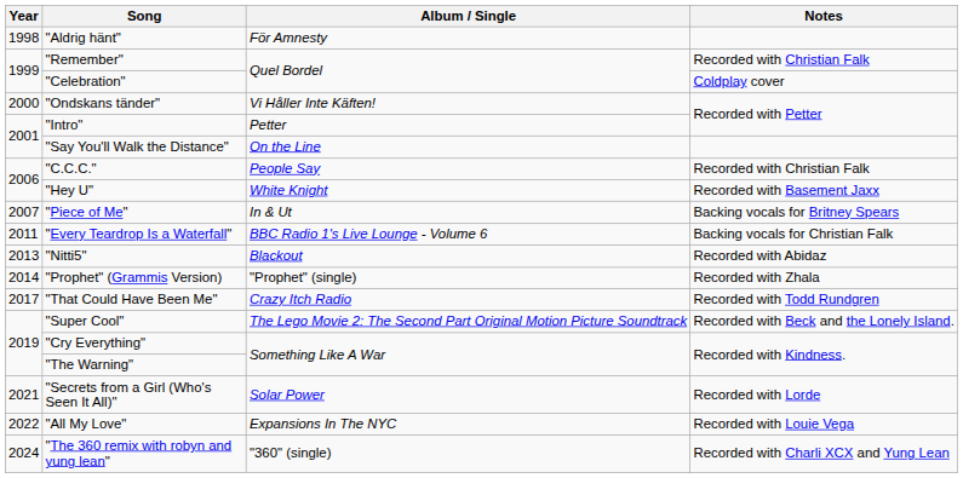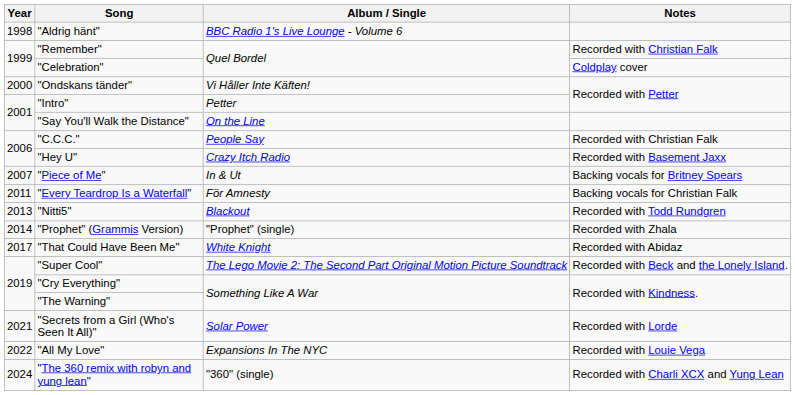 <table class="wikitable">
 <tr>
 <th>Year</th>
 <th style="width:230px;">Song</th>
 <th>Album / Single</th>
 <th>Notes</th>
 </tr>
 <tr>
 <td>1998</td>
 <td>"Aldrig hänt"</td>
-<td><em>För Amnesty</em></td>
+<td><em><a href='#'>BBC Radio 1's Live Lounge</a> - Volume 6</em></td>
 <td></td>
 </tr>
 <tr>
 <td rowspan="2">1999</td>
 <td>"Remember"</td>
 <td rowspan="2"><em>Quel Bordel</em></td>
 <td>Recorded with <a href='#'>Christian Falk</a></td>
 </tr>
 <tr>
 <td>"Celebration"</td>
 <td><a href='#'>Coldplay</a> cover</td>
 </tr>
 <tr>
 <td>2000</td>
 <td>"Ondskans tänder"</td>
 <td><em>Vi Håller Inte Käften!</em></td>
 <td rowspan="2">Recorded with <a href='#'>Petter</a></td>
 </tr>
 <tr>
 <td rowspan="2">2001</td>
 <td>"Intro"</td>
 <td><em>Petter</em></td>
 </tr>
 <tr>
 <td>"Say You'll Walk the Distance"</td>
 <td><em><a href='#'>On the Line</a></em></td>
 <td></td>
 </tr>
 <tr>
 <td rowspan="2">2006</td>
 <td>"C.C.C."</td>
 <td><em><a href='#'>People Say</a></em></td>
 <td>Recorded with Christian Falk</td>
 </tr>
 <tr>
 <td>"Hey U"</td>
-<td><em><a href='#'>White Knight</a></em></td>
+<td><em><a href='#'>Crazy Itch Radio</a></em></td>
 <td>Recorded with <a href='#'>Basement Jaxx</a></td>
 </tr>
 <tr>
 <td>2007</td>
 <td>"<a href='#'>Piece of Me</a>"</td>
 <td><em>In & Ut</em></td>
 <td>Backing vocals for <a href='#'>Britney Spears</a></td>
 </tr>
 <tr>
 <td>2011</td>
 <td>"<a href='#'>Every Teardrop Is a Waterfall</a>"</td>
-<td><em><a href='#'>BBC Radio 1's Live Lounge</a> - Volume 6</em></td>
+<td><em>För Amnesty</em></td>
 <td>Backing vocals for Christian Falk</td>
 </tr>
 <tr>
 <td>2013</td>
 <td>"Nitti5"</td>
 <td><em><a href='#'>Blackout</a></em></td>
-<td>Recorded with Abidaz</td>
+<td>Recorded with <a href='#'>Todd Rundgren</a></td>
 </tr>
 <tr>
 <td>2014</td>
 <td>"Prophet" (<a href='#'>Grammis</a> Version)</td>
 <td>"Prophet" (single)</td>
 <td>Recorded with Zhala</td>
 </tr>
 <tr>
 <td>2017</td>
 <td>"That Could Have Been Me"</td>
-<td><em><a href='#'>Crazy Itch Radio</a></em></td>
-<td>Recorded with <a href='#'>Todd Rundgren</a></td>
+<td><em><a href='#'>White Knight</a></em></td>
+<td>Recorded with Abidaz</td>
 </tr>
 <tr>
 <td rowspan="3">2019</td>
 <td>"Super Cool"</td>
 <td><em><a href='#'>The Lego Movie 2: The Second Part Original Motion Picture Soundtrack</a></em></td>
 <td>Recorded with <a href='#'>Beck</a> and <a href='#'>the Lonely Island</a>.</td>
 </tr>
 <tr>
 <td>"Cry Everything"</td>
 <td rowspan="2"><em>Something Like A War</em></td>
 <td rowspan="2">Recorded with <a href='#'>Kindness</a>.</td>
 </tr>
 <tr>
 <td>"The Warning"</td>
 </tr>
 <tr>
 <td>2021</td>
 <td>"Secrets from a Girl (Who's Seen It All)"</td>
 <td><em><a href='#'>Solar Power</a></em></td>
 <td>Recorded with <a href='#'>Lorde</a></td>
 </tr>
 <tr>
 <td>2022</td>
 <td>"All My Love"</td>
 <td><em>Expansions In The NYC</em></td>
 <td>Recorded with <a href='#'>Louie Vega</a></td>
 </tr>
 <tr>
 <td>2024</td>
 <td>"<a href='#'>The 360 remix with robyn and yung lean</a>"</td>
 <td>"360" (single)</td>
 <td>Recorded with <a href='#'>Charli XCX</a> and <a href='#'>Yung Lean</a></td>
 </tr>
 </table>
